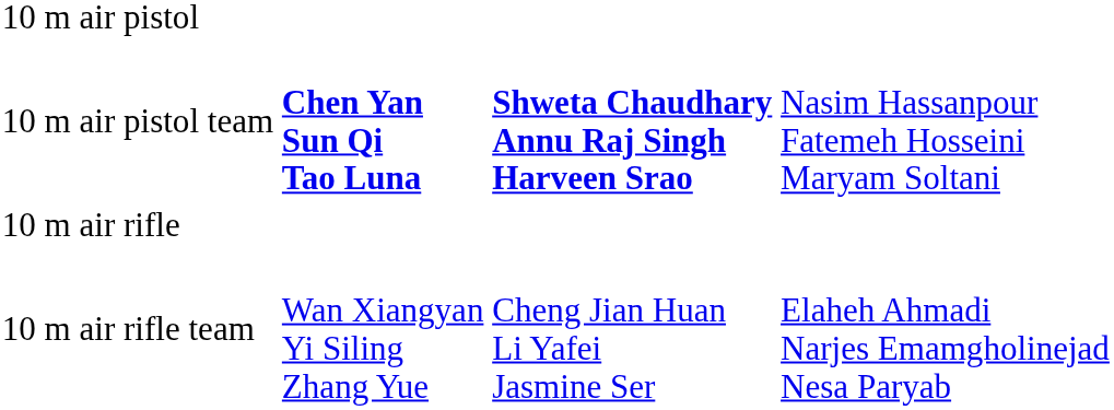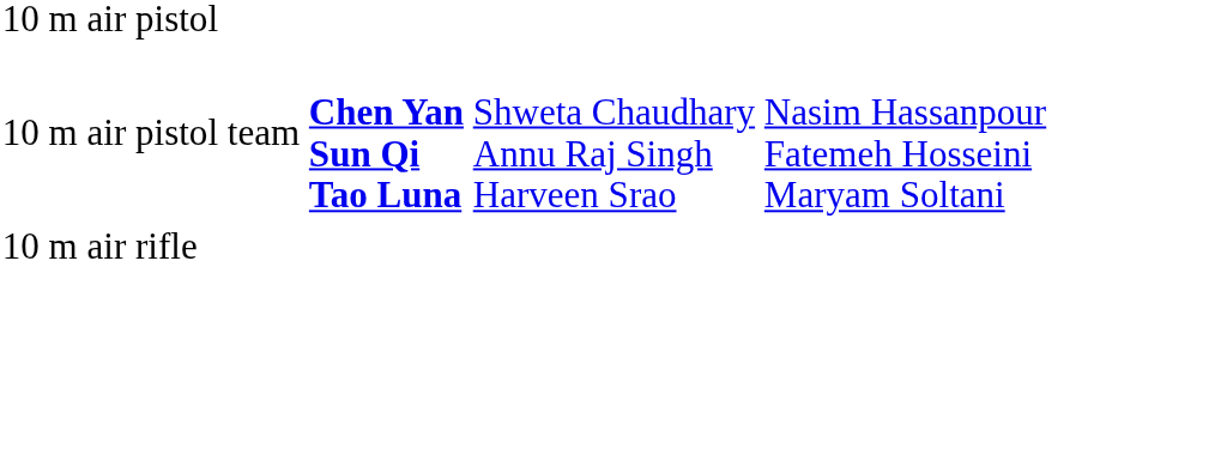 <table>
 <tr>
 <td>10 m air pistol</td>
 <td></td>
 <td></td>
 <td></td>
 </tr>
 <tr>
 <td>10 m air pistol team</td>
 <td><strong><br><a href='#'>Chen Yan</a><br><a href='#'>Sun Qi</a><br><a href='#'>Tao Luna</a></strong></td>
-<td><strong><br><a href='#'>Shweta Chaudhary</a><br><a href='#'>Annu Raj Singh</a><br><a href='#'>Harveen Srao</a></strong></td>
+<td><br><a href='#'>Shweta Chaudhary</a><br><a href='#'>Annu Raj Singh</a><br><a href='#'>Harveen Srao</a></td>
 <td><br><a href='#'>Nasim Hassanpour</a><br><a href='#'>Fatemeh Hosseini</a><br><a href='#'>Maryam Soltani</a></td>
 </tr>
 <tr>
 <td>10 m air rifle</td>
 <td></td>
 <td></td>
 <td></td>
 </tr>
-<tr>
-<td>10 m air rifle team</td>
-<td><br><a href='#'>Wan Xiangyan</a><br><a href='#'>Yi Siling</a><br><a href='#'>Zhang Yue</a></td>
-<td><br><a href='#'>Cheng Jian Huan</a><br><a href='#'>Li Yafei</a><br><a href='#'>Jasmine Ser</a></td>
-<td><br><a href='#'>Elaheh Ahmadi</a><br><a href='#'>Narjes Emamgholinejad</a><br><a href='#'>Nesa Paryab</a></td>
-</tr>
 </table>
